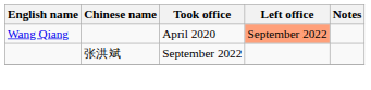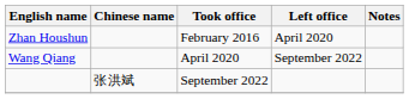 <table class="wikitable">
 <tr>
 <th>English name</th>
 <th>Chinese name</th>
 <th>Took office</th>
 <th>Left office</th>
 <th>Notes</th>
 </tr>
 <tr>
+<td><a href='#'>Zhan Houshun</a></td>
+<td></td>
+<td>February 2016</td>
+<td>April 2020</td>
+<td></td>
+</tr>
+<tr>
 <td><a href='#'>Wang Qiang</a></td>
 <td></td>
 <td>April 2020</td>
-<td style="background: lightsalmon;">September 2022</td>
+<td>September 2022</td>
 <td></td>
 </tr>
 <tr>
 <td></td>
 <td>张洪斌</td>
 <td>September 2022</td>
 <td></td>
 <td></td>
 </tr>
 <tr>
 </tr>
 </table>
